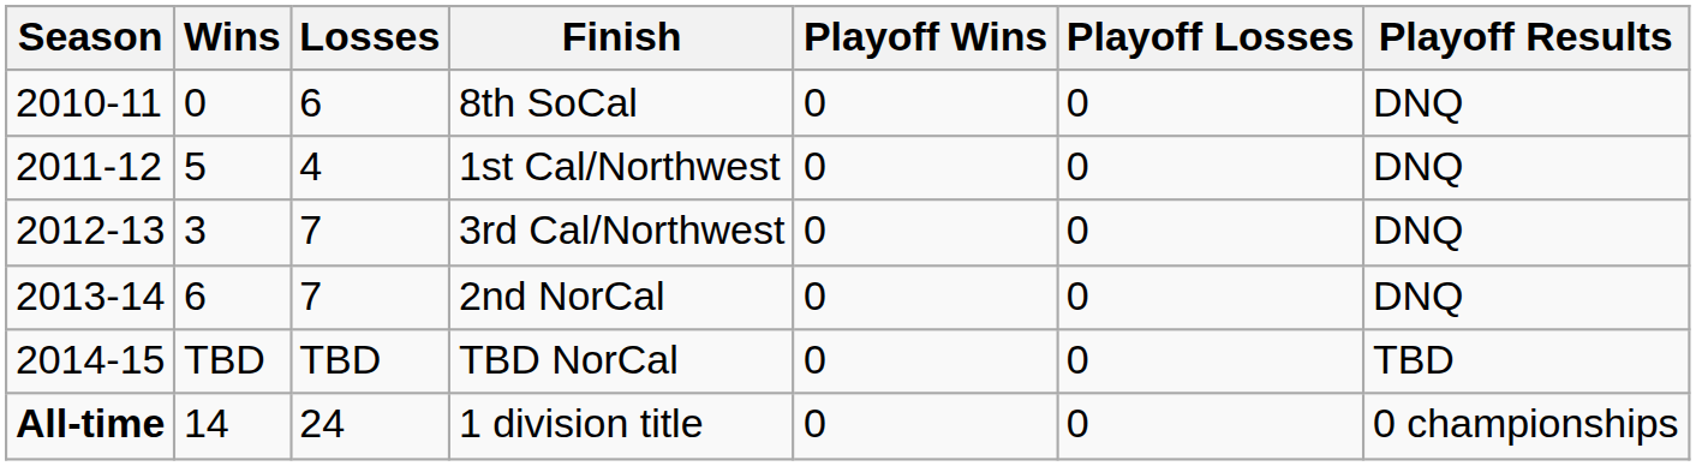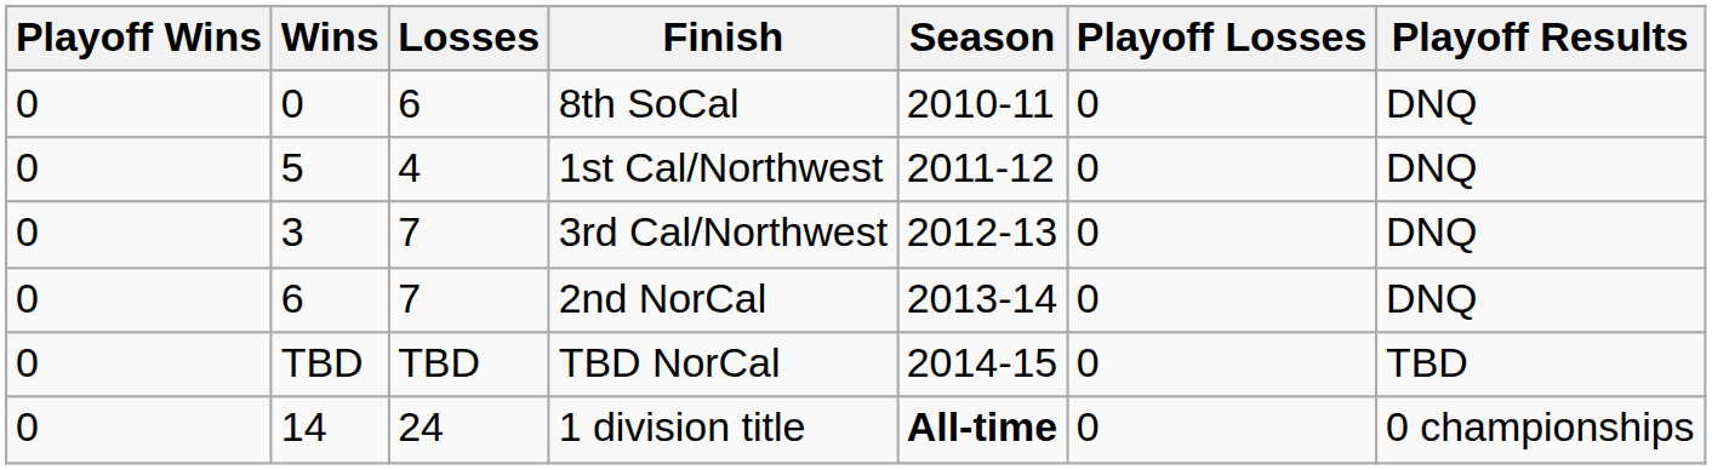 <table class="wikitable">
 <tr>
-<th>Season</th>
+<th>Playoff Wins</th>
 <th>Wins</th>
 <th>Losses</th>
 <th>Finish</th>
-<th>Playoff Wins</th>
+<th>Season</th>
 <th>Playoff Losses</th>
 <th>Playoff Results</th>
 </tr>
 <tr>
-<td>2010-11</td>
+<td>0</td>
 <td>0</td>
 <td>6</td>
 <td>8th SoCal</td>
-<td>0</td>
+<td>2010-11</td>
 <td>0</td>
 <td>DNQ</td>
 </tr>
 <tr>
-<td>2011-12</td>
+<td>0</td>
 <td>5</td>
 <td>4</td>
 <td>1st Cal/Northwest</td>
-<td>0</td>
+<td>2011-12</td>
 <td>0</td>
 <td>DNQ</td>
 </tr>
 <tr>
-<td>2012-13</td>
+<td>0</td>
 <td>3</td>
 <td>7</td>
 <td>3rd Cal/Northwest</td>
-<td>0</td>
+<td>2012-13</td>
 <td>0</td>
 <td>DNQ</td>
 </tr>
 <tr>
-<td>2013-14</td>
+<td>0</td>
 <td>6</td>
 <td>7</td>
 <td>2nd NorCal</td>
-<td>0</td>
+<td>2013-14</td>
 <td>0</td>
 <td>DNQ</td>
 </tr>
 <tr>
-<td>2014-15</td>
+<td>0</td>
 <td>TBD</td>
 <td>TBD</td>
 <td>TBD NorCal</td>
-<td>0</td>
+<td>2014-15</td>
 <td>0</td>
 <td>TBD</td>
 </tr>
 <tr>
-<td><strong>All-time</strong></td>
+<td>0</td>
 <td>14</td>
 <td>24</td>
 <td>1 division title</td>
-<td>0</td>
+<td><strong>All-time</strong></td>
 <td>0</td>
 <td>0 championships</td>
 </tr>
 </table>
